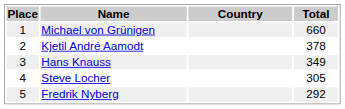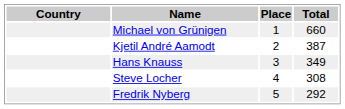 <table border="0" style="border: 1px solid #999; background-color:#FFFFFF; text-align:center; font-size:86%; line-height:15px;">
 <tr align="center" bgcolor="#CCCCCC">
+<th width=120>Country</th>
+<th width=170>Name</th>
 <th width=35>Place</th>
-<th width=170>Name</th>
-<th width=120>Country</th>
 <th width=50>Total</th>
 </tr>
 <tr bgcolor="#EFEFEF">
+<td align="left"> </td>
+<td align="left"><a href='#'>Michael von Grünigen</a></td>
 <td>1</td>
-<td align="left"><a href='#'>Michael von Grünigen</a></td>
-<td align="left"> </td>
 <td>660</td>
 </tr>
 <tr>
+<td align="left"></td>
+<td align="left"><a href='#'>Kjetil André Aamodt</a></td>
 <td>2</td>
-<td align="left"><a href='#'>Kjetil André Aamodt</a></td>
-<td align="left"></td>
-<td>378</td>
+<td>387</td>
 </tr>
 <tr bgcolor="#EFEFEF">
+<td align="left"></td>
+<td align="left"><a href='#'>Hans Knauss</a></td>
 <td>3</td>
-<td align="left"><a href='#'>Hans Knauss</a></td>
-<td align="left"></td>
 <td>349</td>
 </tr>
 <tr>
+<td align="left"> </td>
+<td align="left"><a href='#'>Steve Locher</a></td>
 <td>4</td>
-<td align="left"><a href='#'>Steve Locher</a></td>
-<td align="left"> </td>
-<td>305</td>
+<td>308</td>
 </tr>
 <tr bgcolor="#EFEFEF">
+<td align="left"></td>
+<td align="left"><a href='#'>Fredrik Nyberg</a></td>
 <td>5</td>
-<td align="left"><a href='#'>Fredrik Nyberg</a></td>
-<td align="left"></td>
 <td>292</td>
 </tr>
 </table>
